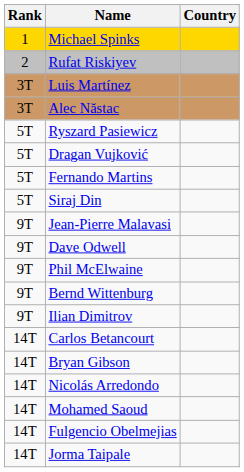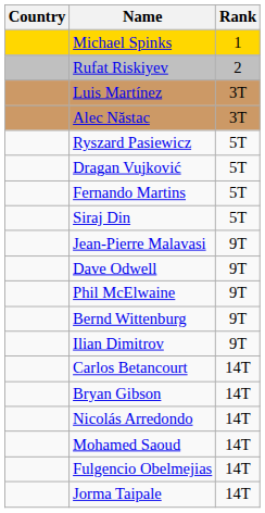 <table class="wikitable sortable" style="text-align:center">
 <tr>
+<th>Country</th>
+<th>Name</th>
 <th>Rank</th>
-<th>Name</th>
-<th>Country</th>
 </tr>
 <tr bgcolor=gold>
+<td align="left"></td>
+<td align="left"><a href='#'>Michael Spinks</a></td>
 <td>1</td>
-<td align="left"><a href='#'>Michael Spinks</a></td>
-<td align="left"></td>
 </tr>
 <tr bgcolor=silver>
+<td align="left"></td>
+<td align="left"><a href='#'>Rufat Riskiyev</a></td>
 <td>2</td>
-<td align="left"><a href='#'>Rufat Riskiyev</a></td>
-<td align="left"></td>
 </tr>
 <tr bgcolor=#CC9966>
+<td align="left"></td>
+<td align="left"><a href='#'>Luis Martínez</a></td>
 <td>3T</td>
-<td align="left"><a href='#'>Luis Martínez</a></td>
-<td align="left"></td>
 </tr>
 <tr bgcolor=#CC9966>
+<td align="left"></td>
+<td align="left"><a href='#'>Alec Năstac</a></td>
 <td>3T</td>
-<td align="left"><a href='#'>Alec Năstac</a></td>
-<td align="left"></td>
 </tr>
 <tr>
+<td align="left"></td>
+<td align="left"><a href='#'>Ryszard Pasiewicz</a></td>
 <td>5T</td>
-<td align="left"><a href='#'>Ryszard Pasiewicz</a></td>
-<td align="left"></td>
 </tr>
 <tr>
+<td align="left"></td>
+<td align="left"><a href='#'>Dragan Vujković</a></td>
 <td>5T</td>
-<td align="left"><a href='#'>Dragan Vujković</a></td>
-<td align="left"></td>
 </tr>
 <tr>
+<td align="left"></td>
+<td align="left"><a href='#'>Fernando Martins</a></td>
 <td>5T</td>
-<td align="left"><a href='#'>Fernando Martins</a></td>
-<td align="left"></td>
 </tr>
 <tr>
+<td align="left"></td>
+<td align="left"><a href='#'>Siraj Din</a></td>
 <td>5T</td>
-<td align="left"><a href='#'>Siraj Din</a></td>
-<td align="left"></td>
 </tr>
 <tr>
+<td align="left"></td>
+<td align="left"><a href='#'>Jean-Pierre Malavasi</a></td>
 <td>9T</td>
-<td align="left"><a href='#'>Jean-Pierre Malavasi</a></td>
-<td align="left"></td>
 </tr>
 <tr>
+<td align="left"></td>
+<td align="left"><a href='#'>Dave Odwell</a></td>
 <td>9T</td>
-<td align="left"><a href='#'>Dave Odwell</a></td>
-<td align="left"></td>
 </tr>
 <tr>
+<td align="left"></td>
+<td align="left"><a href='#'>Phil McElwaine</a></td>
 <td>9T</td>
-<td align="left"><a href='#'>Phil McElwaine</a></td>
-<td align="left"></td>
 </tr>
 <tr>
+<td align="left"></td>
+<td align="left"><a href='#'>Bernd Wittenburg</a></td>
 <td>9T</td>
-<td align="left"><a href='#'>Bernd Wittenburg</a></td>
-<td align="left"></td>
 </tr>
 <tr>
+<td align="left"></td>
+<td align="left"><a href='#'>Ilian Dimitrov</a></td>
 <td>9T</td>
-<td align="left"><a href='#'>Ilian Dimitrov</a></td>
-<td align="left"></td>
 </tr>
 <tr>
+<td align="left"></td>
+<td align="left"><a href='#'>Carlos Betancourt</a></td>
 <td>14T</td>
-<td align="left"><a href='#'>Carlos Betancourt</a></td>
-<td align="left"></td>
 </tr>
 <tr>
+<td align="left"></td>
+<td align="left"><a href='#'>Bryan Gibson</a></td>
 <td>14T</td>
-<td align="left"><a href='#'>Bryan Gibson</a></td>
-<td align="left"></td>
 </tr>
 <tr>
+<td align="left"></td>
+<td align="left"><a href='#'>Nicolás Arredondo</a></td>
 <td>14T</td>
-<td align="left"><a href='#'>Nicolás Arredondo</a></td>
-<td align="left"></td>
 </tr>
 <tr>
+<td align="left"></td>
+<td align="left"><a href='#'>Mohamed Saoud</a></td>
 <td>14T</td>
-<td align="left"><a href='#'>Mohamed Saoud</a></td>
-<td align="left"></td>
 </tr>
 <tr>
+<td align="left"></td>
+<td align="left"><a href='#'>Fulgencio Obelmejias</a></td>
 <td>14T</td>
-<td align="left"><a href='#'>Fulgencio Obelmejias</a></td>
-<td align="left"></td>
 </tr>
 <tr>
+<td align="left"></td>
+<td align="left"><a href='#'>Jorma Taipale</a></td>
 <td>14T</td>
-<td align="left"><a href='#'>Jorma Taipale</a></td>
-<td align="left"></td>
 </tr>
 </table>
